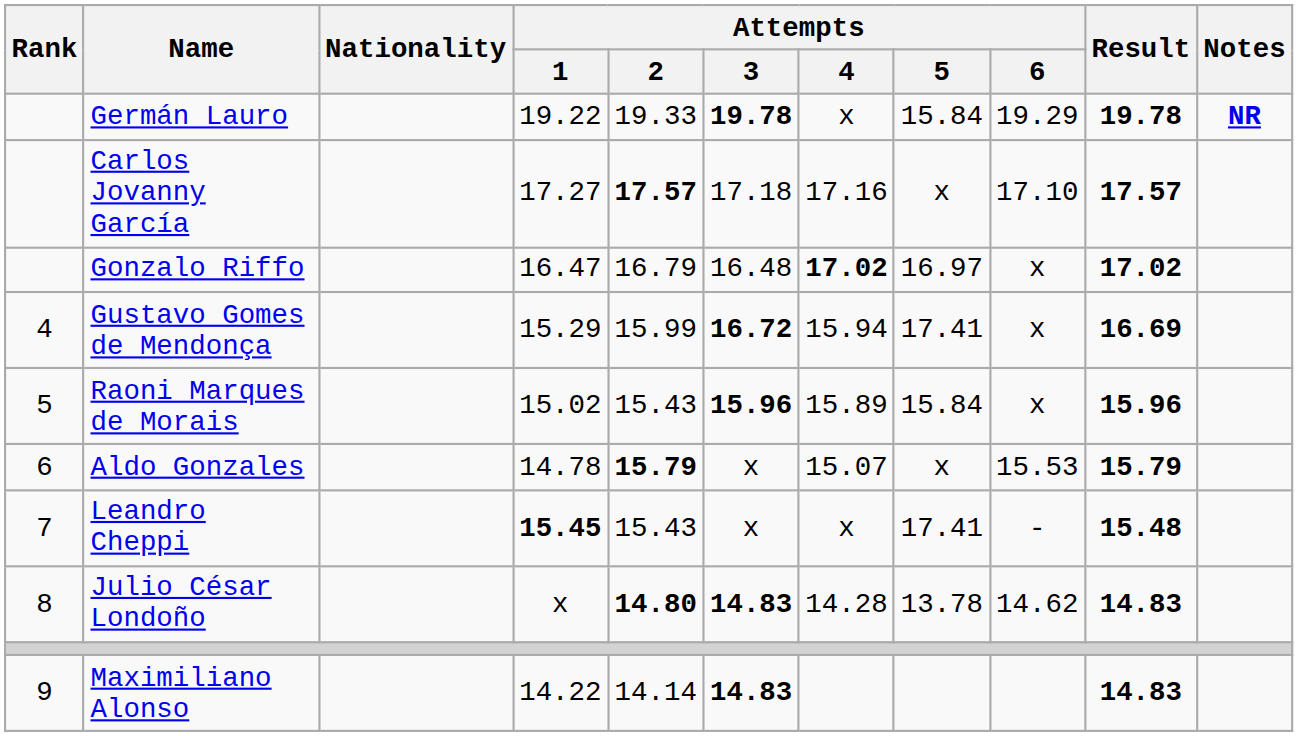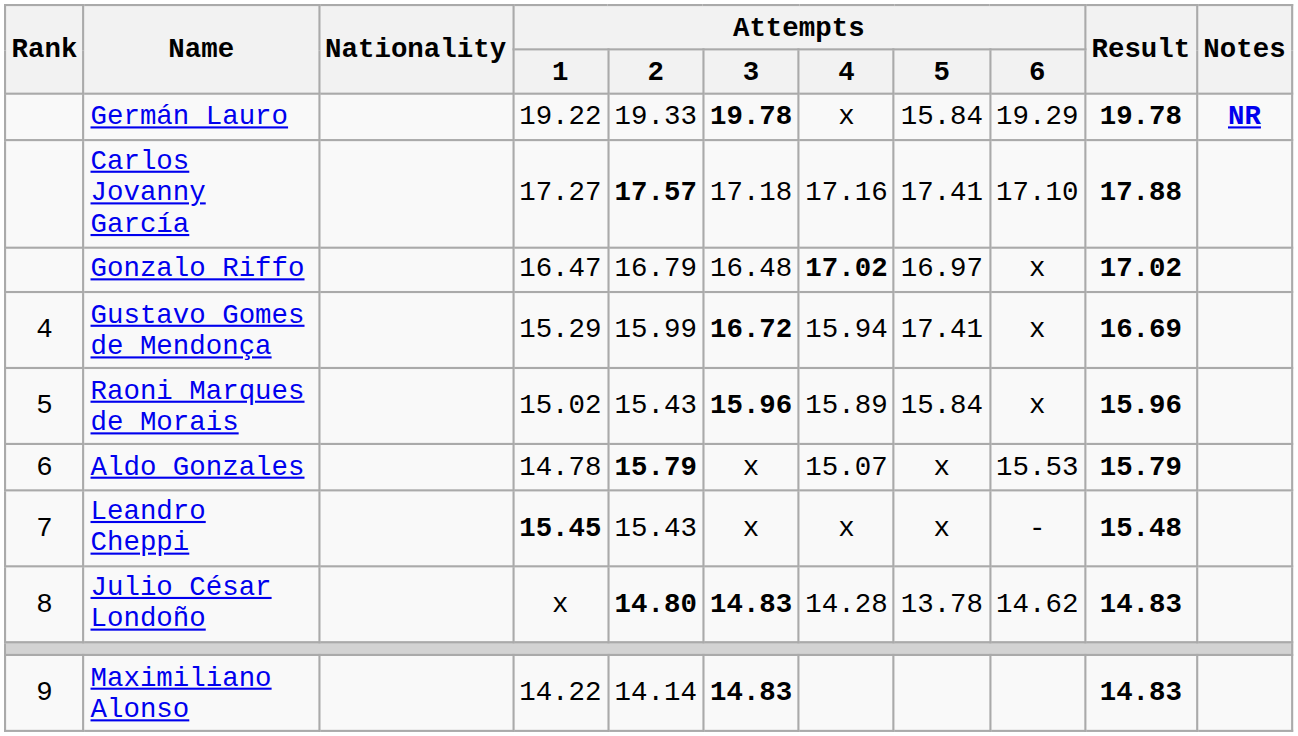 <table class="wikitable sortable" style="text-align:center">
 <tr>
 <th rowspan=2>Rank</th>
 <th rowspan=2>Name</th>
 <th rowspan=2>Nationality</th>
 <th colspan=6>Attempts</th>
 <th rowspan=2>Result</th>
 <th rowspan=2>Notes</th>
 </tr>
 <tr>
 <th>1</th>
 <th>2</th>
 <th>3</th>
 <th>4</th>
 <th>5</th>
 <th>6</th>
 </tr>
 <tr>
 <td align=center></td>
 <td align=left><a href='#'>Germán Lauro</a></td>
 <td align=left></td>
 <td>19.22</td>
 <td>19.33</td>
 <td><strong>19.78</strong></td>
 <td>x</td>
 <td>15.84</td>
 <td>19.29</td>
 <td><strong>19.78</strong></td>
 <td><strong><a href='#'>NR</a></strong></td>
 </tr>
 <tr>
 <td align=center></td>
 <td align=left><a href='#'>Carlos Jovanny García</a></td>
 <td align=left></td>
 <td>17.27</td>
 <td><strong>17.57</strong></td>
 <td>17.18</td>
 <td>17.16</td>
-<td>x</td>
+<td>17.41</td>
 <td>17.10</td>
-<td><strong>17.57</strong></td>
+<td><strong>17.88</strong></td>
 <td></td>
 </tr>
 <tr>
 <td align=center></td>
 <td align=left><a href='#'>Gonzalo Riffo</a></td>
 <td align=left></td>
 <td>16.47</td>
 <td>16.79</td>
 <td>16.48</td>
 <td><strong>17.02</strong></td>
 <td>16.97</td>
 <td>x</td>
 <td><strong>17.02</strong></td>
 <td></td>
 </tr>
 <tr>
 <td align=center>4</td>
 <td align=left><a href='#'>Gustavo Gomes de Mendonça</a></td>
 <td align=left></td>
 <td>15.29</td>
 <td>15.99</td>
 <td><strong>16.72</strong></td>
 <td>15.94</td>
 <td>17.41</td>
 <td>x</td>
 <td><strong>16.69</strong></td>
 <td></td>
 </tr>
 <tr>
 <td align=center>5</td>
 <td align=left><a href='#'>Raoni Marques de Morais</a></td>
 <td align=left></td>
 <td>15.02</td>
 <td>15.43</td>
 <td><strong>15.96</strong></td>
 <td>15.89</td>
 <td>15.84</td>
 <td>x</td>
 <td><strong>15.96</strong></td>
 <td></td>
 </tr>
 <tr>
 <td align=center>6</td>
 <td align=left><a href='#'>Aldo Gonzales</a></td>
 <td align=left></td>
 <td>14.78</td>
 <td><strong>15.79</strong></td>
 <td>x</td>
 <td>15.07</td>
 <td>x</td>
 <td>15.53</td>
 <td><strong>15.79</strong></td>
 <td></td>
 </tr>
 <tr>
 <td align=center>7</td>
 <td align=left><a href='#'>Leandro Cheppi</a></td>
 <td align=left></td>
 <td><strong>15.45</strong></td>
 <td>15.43</td>
 <td>x</td>
 <td>x</td>
-<td>17.41</td>
+<td>x</td>
 <td>-</td>
 <td><strong>15.48</strong></td>
 <td></td>
 </tr>
 <tr>
 <td align=center>8</td>
 <td align=left><a href='#'>Julio César Londoño</a></td>
 <td align=left></td>
 <td>x</td>
 <td><strong>14.80</strong></td>
 <td><strong>14.83</strong></td>
 <td>14.28</td>
 <td>13.78</td>
 <td>14.62</td>
 <td><strong>14.83</strong></td>
 <td></td>
 </tr>
 <tr>
 <td colspan=11 bgcolor=lightgray></td>
 </tr>
 <tr>
 <td align=center>9</td>
 <td align=left><a href='#'>Maximiliano Alonso</a></td>
 <td align=left></td>
 <td>14.22</td>
 <td>14.14</td>
 <td><strong>14.83</strong></td>
 <td></td>
 <td></td>
 <td></td>
 <td><strong>14.83</strong></td>
 <td></td>
 </tr>
 </table>
